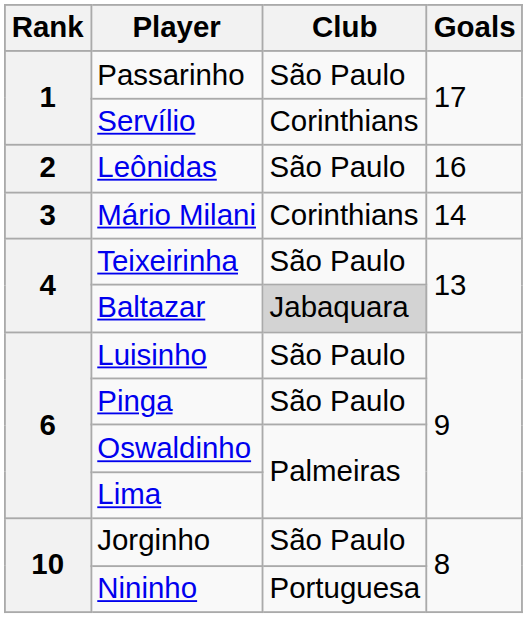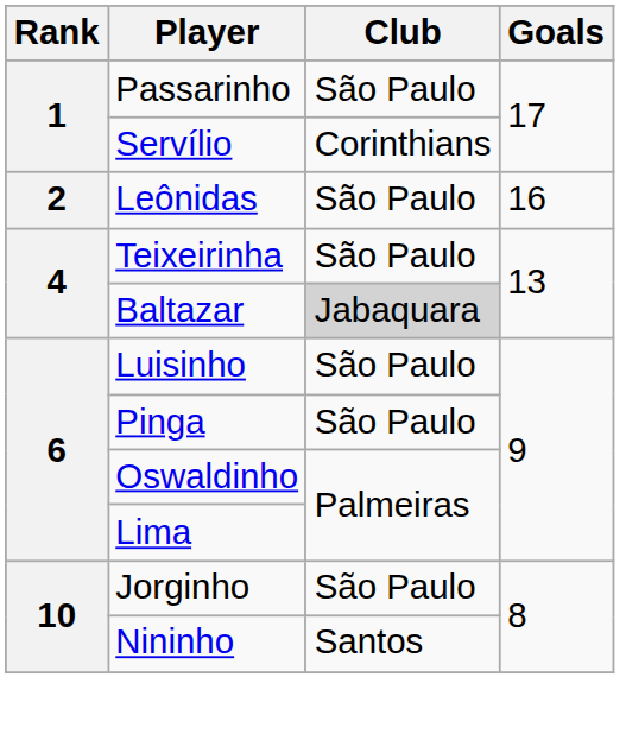 <table class="wikitable">
 <tr>
 <th>Rank</th>
 <th>Player</th>
 <th>Club</th>
 <th>Goals</th>
 </tr>
 <tr>
 <th rowspan="2">1</th>
 <td>Passarinho</td>
 <td>São Paulo</td>
 <td rowspan="2">17</td>
 </tr>
 <tr>
 <td><a href='#'>Servílio</a></td>
 <td>Corinthians</td>
 </tr>
 <tr>
 <th>2</th>
 <td><a href='#'>Leônidas</a></td>
 <td>São Paulo</td>
 <td>16</td>
-</tr>
-<tr>
-<th>3</th>
-<td><a href='#'>Mário Milani</a></td>
-<td>Corinthians</td>
-<td>14</td>
 </tr>
 <tr>
 <th rowspan="2">4</th>
 <td><a href='#'>Teixeirinha</a></td>
 <td>São Paulo</td>
 <td rowspan="2">13</td>
 </tr>
 <tr>
 <td><a href='#'>Baltazar</a></td>
 <td style="background: lightgrey;">Jabaquara</td>
 </tr>
 <tr>
 <th rowspan="4">6</th>
 <td><a href='#'>Luisinho</a></td>
 <td>São Paulo</td>
 <td rowspan="4">9</td>
 </tr>
 <tr>
 <td><a href='#'>Pinga</a></td>
 <td>São Paulo</td>
 </tr>
 <tr>
 <td><a href='#'>Oswaldinho</a></td>
 <td rowspan="2">Palmeiras</td>
 </tr>
 <tr>
 <td><a href='#'>Lima</a></td>
 </tr>
 <tr>
 <th rowspan="2">10</th>
 <td>Jorginho</td>
 <td>São Paulo</td>
 <td rowspan="2">8</td>
 </tr>
 <tr>
 <td><a href='#'>Nininho</a></td>
-<td>Portuguesa</td>
+<td>Santos</td>
 </tr>
 </table>
